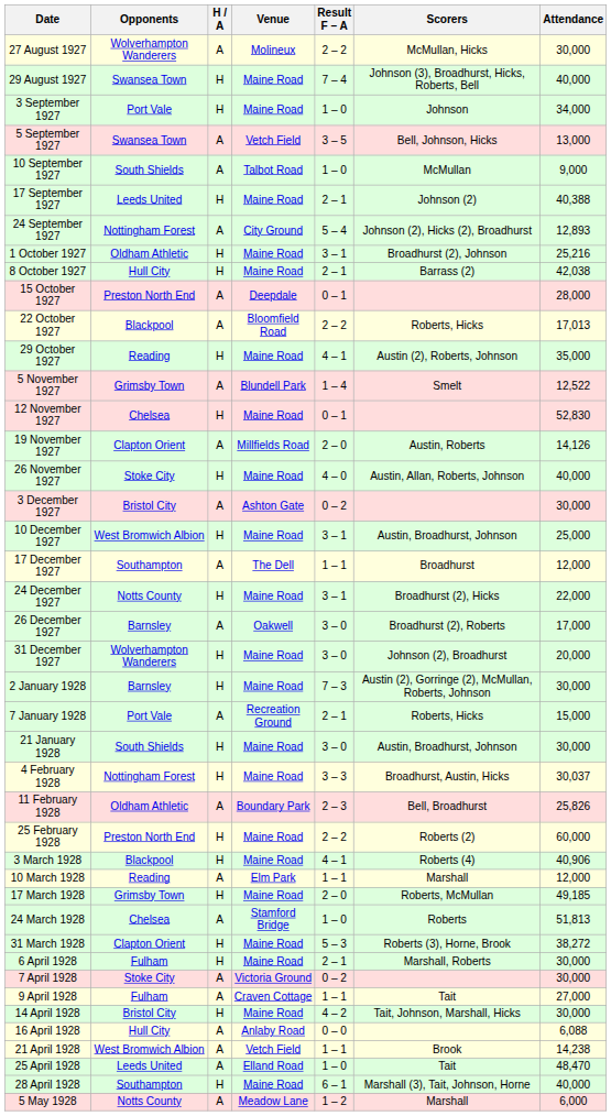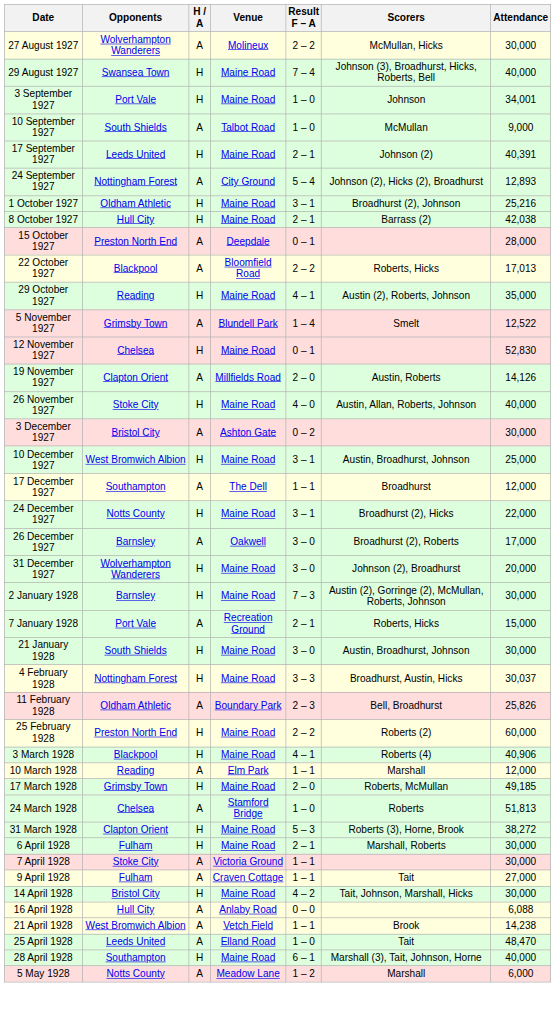 <table class="wikitable" style="text-align:center">
 <tr>
 <th>Date</th>
 <th>Opponents</th>
 <th>H / A</th>
 <th>Venue</th>
 <th>Result<br>F – A</th>
 <th>Scorers</th>
 <th>Attendance</th>
 </tr>
 <tr bgcolor="#ffffdd">
 <td>27 August 1927</td>
 <td><a href='#'>Wolverhampton Wanderers</a></td>
 <td>A</td>
 <td><a href='#'>Molineux</a></td>
 <td>2 – 2</td>
 <td>McMullan, Hicks</td>
 <td>30,000</td>
 </tr>
 <tr bgcolor="#ddffdd">
 <td>29 August 1927</td>
 <td><a href='#'>Swansea Town</a></td>
 <td>H</td>
 <td><a href='#'>Maine Road</a></td>
 <td>7 – 4</td>
 <td>Johnson (3), Broadhurst, Hicks, Roberts, Bell</td>
 <td>40,000</td>
 </tr>
 <tr bgcolor="#ddffdd">
 <td>3 September 1927</td>
 <td><a href='#'>Port Vale</a></td>
 <td>H</td>
 <td><a href='#'>Maine Road</a></td>
 <td>1 – 0</td>
 <td>Johnson</td>
-<td>34,000</td>
-</tr>
-<tr bgcolor="#ffdddd">
-<td>5 September 1927</td>
-<td><a href='#'>Swansea Town</a></td>
-<td>A</td>
-<td><a href='#'>Vetch Field</a></td>
-<td>3 – 5</td>
-<td>Bell, Johnson, Hicks</td>
-<td>13,000</td>
+<td>34,001</td>
 </tr>
 <tr bgcolor="#ddffdd">
 <td>10 September 1927</td>
 <td><a href='#'>South Shields</a></td>
 <td>A</td>
 <td><a href='#'>Talbot Road</a></td>
 <td>1 – 0</td>
 <td>McMullan</td>
 <td>9,000</td>
 </tr>
 <tr bgcolor="#ddffdd">
 <td>17 September 1927</td>
 <td><a href='#'>Leeds United</a></td>
 <td>H</td>
 <td><a href='#'>Maine Road</a></td>
 <td>2 – 1</td>
 <td>Johnson (2)</td>
-<td>40,388</td>
+<td>40,391</td>
 </tr>
 <tr bgcolor="#ddffdd">
 <td>24 September 1927</td>
 <td><a href='#'>Nottingham Forest</a></td>
 <td>A</td>
 <td><a href='#'>City Ground</a></td>
 <td>5 – 4</td>
 <td>Johnson (2), Hicks (2), Broadhurst</td>
 <td>12,893</td>
 </tr>
 <tr bgcolor="#ddffdd">
 <td>1 October 1927</td>
 <td><a href='#'>Oldham Athletic</a></td>
 <td>H</td>
 <td><a href='#'>Maine Road</a></td>
 <td>3 – 1</td>
 <td>Broadhurst (2), Johnson</td>
 <td>25,216</td>
 </tr>
 <tr bgcolor="#ddffdd">
 <td>8 October 1927</td>
 <td><a href='#'>Hull City</a></td>
 <td>H</td>
 <td><a href='#'>Maine Road</a></td>
 <td>2 – 1</td>
 <td>Barrass (2)</td>
 <td>42,038</td>
 </tr>
 <tr bgcolor="#ffdddd">
 <td>15 October 1927</td>
 <td><a href='#'>Preston North End</a></td>
 <td>A</td>
 <td><a href='#'>Deepdale</a></td>
 <td>0 – 1</td>
 <td></td>
 <td>28,000</td>
 </tr>
 <tr bgcolor="#ffffdd">
 <td>22 October 1927</td>
 <td><a href='#'>Blackpool</a></td>
 <td>A</td>
 <td><a href='#'>Bloomfield Road</a></td>
 <td>2 – 2</td>
 <td>Roberts, Hicks</td>
 <td>17,013</td>
 </tr>
 <tr bgcolor="#ddffdd">
 <td>29 October 1927</td>
 <td><a href='#'>Reading</a></td>
 <td>H</td>
 <td><a href='#'>Maine Road</a></td>
 <td>4 – 1</td>
 <td>Austin (2), Roberts, Johnson</td>
 <td>35,000</td>
 </tr>
 <tr bgcolor="#ffdddd">
 <td>5 November 1927</td>
 <td><a href='#'>Grimsby Town</a></td>
 <td>A</td>
 <td><a href='#'>Blundell Park</a></td>
 <td>1 – 4</td>
 <td>Smelt</td>
 <td>12,522</td>
 </tr>
 <tr bgcolor="#ffdddd">
 <td>12 November 1927</td>
 <td><a href='#'>Chelsea</a></td>
 <td>H</td>
 <td><a href='#'>Maine Road</a></td>
 <td>0 – 1</td>
 <td></td>
 <td>52,830</td>
 </tr>
 <tr bgcolor="#ddffdd">
 <td>19 November 1927</td>
 <td><a href='#'>Clapton Orient</a></td>
 <td>A</td>
 <td><a href='#'>Millfields Road</a></td>
 <td>2 – 0</td>
 <td>Austin, Roberts</td>
 <td>14,126</td>
 </tr>
 <tr bgcolor="#ddffdd">
 <td>26 November 1927</td>
 <td><a href='#'>Stoke City</a></td>
 <td>H</td>
 <td><a href='#'>Maine Road</a></td>
 <td>4 – 0</td>
 <td>Austin, Allan, Roberts, Johnson</td>
 <td>40,000</td>
 </tr>
 <tr bgcolor="#ffdddd">
 <td>3 December 1927</td>
 <td><a href='#'>Bristol City</a></td>
 <td>A</td>
 <td><a href='#'>Ashton Gate</a></td>
 <td>0 – 2</td>
 <td></td>
 <td>30,000</td>
 </tr>
 <tr bgcolor="#ddffdd">
 <td>10 December 1927</td>
 <td><a href='#'>West Bromwich Albion</a></td>
 <td>H</td>
 <td><a href='#'>Maine Road</a></td>
 <td>3 – 1</td>
 <td>Austin, Broadhurst, Johnson</td>
 <td>25,000</td>
 </tr>
 <tr bgcolor="#ffffdd">
 <td>17 December 1927</td>
 <td><a href='#'>Southampton</a></td>
 <td>A</td>
 <td><a href='#'>The Dell</a></td>
 <td>1 – 1</td>
 <td>Broadhurst</td>
 <td>12,000</td>
 </tr>
 <tr bgcolor="#ddffdd">
 <td>24 December 1927</td>
 <td><a href='#'>Notts County</a></td>
 <td>H</td>
 <td><a href='#'>Maine Road</a></td>
 <td>3 – 1</td>
 <td>Broadhurst (2), Hicks</td>
 <td>22,000</td>
 </tr>
 <tr bgcolor="#ddffdd">
 <td>26 December 1927</td>
 <td><a href='#'>Barnsley</a></td>
 <td>A</td>
 <td><a href='#'>Oakwell</a></td>
 <td>3 – 0</td>
 <td>Broadhurst (2), Roberts</td>
 <td>17,000</td>
 </tr>
 <tr bgcolor="#ddffdd">
 <td>31 December 1927</td>
 <td><a href='#'>Wolverhampton Wanderers</a></td>
 <td>H</td>
 <td><a href='#'>Maine Road</a></td>
 <td>3 – 0</td>
 <td>Johnson (2), Broadhurst</td>
 <td>20,000</td>
 </tr>
 <tr bgcolor="#ddffdd">
 <td>2 January 1928</td>
 <td><a href='#'>Barnsley</a></td>
 <td>H</td>
 <td><a href='#'>Maine Road</a></td>
 <td>7 – 3</td>
 <td>Austin (2), Gorringe (2), McMullan, Roberts, Johnson</td>
 <td>30,000</td>
 </tr>
 <tr bgcolor="#ddffdd">
 <td>7 January 1928</td>
 <td><a href='#'>Port Vale</a></td>
 <td>A</td>
 <td><a href='#'>Recreation Ground</a></td>
 <td>2 – 1</td>
 <td>Roberts, Hicks</td>
 <td>15,000</td>
 </tr>
 <tr bgcolor="#ddffdd">
 <td>21 January 1928</td>
 <td><a href='#'>South Shields</a></td>
 <td>H</td>
 <td><a href='#'>Maine Road</a></td>
 <td>3 – 0</td>
 <td>Austin, Broadhurst, Johnson</td>
 <td>30,000</td>
 </tr>
 <tr bgcolor="#ffffdd">
 <td>4 February 1928</td>
 <td><a href='#'>Nottingham Forest</a></td>
 <td>H</td>
 <td><a href='#'>Maine Road</a></td>
 <td>3 – 3</td>
 <td>Broadhurst, Austin, Hicks</td>
 <td>30,037</td>
 </tr>
 <tr bgcolor="#ffdddd">
 <td>11 February 1928</td>
 <td><a href='#'>Oldham Athletic</a></td>
 <td>A</td>
 <td><a href='#'>Boundary Park</a></td>
 <td>2 – 3</td>
 <td>Bell, Broadhurst</td>
 <td>25,826</td>
 </tr>
 <tr bgcolor="#ffffdd">
 <td>25 February 1928</td>
 <td><a href='#'>Preston North End</a></td>
 <td>H</td>
 <td><a href='#'>Maine Road</a></td>
 <td>2 – 2</td>
 <td>Roberts (2)</td>
 <td>60,000</td>
 </tr>
 <tr bgcolor="#ddffdd">
 <td>3 March 1928</td>
 <td><a href='#'>Blackpool</a></td>
 <td>H</td>
 <td><a href='#'>Maine Road</a></td>
 <td>4 – 1</td>
 <td>Roberts (4)</td>
 <td>40,906</td>
 </tr>
 <tr bgcolor="#ffffdd">
 <td>10 March 1928</td>
 <td><a href='#'>Reading</a></td>
 <td>A</td>
 <td><a href='#'>Elm Park</a></td>
 <td>1 – 1</td>
 <td>Marshall</td>
 <td>12,000</td>
 </tr>
 <tr bgcolor="#ddffdd">
 <td>17 March 1928</td>
 <td><a href='#'>Grimsby Town</a></td>
 <td>H</td>
 <td><a href='#'>Maine Road</a></td>
 <td>2 – 0</td>
 <td>Roberts, McMullan</td>
 <td>49,185</td>
 </tr>
 <tr bgcolor="#ddffdd">
 <td>24 March 1928</td>
 <td><a href='#'>Chelsea</a></td>
 <td>A</td>
 <td><a href='#'>Stamford Bridge</a></td>
 <td>1 – 0</td>
 <td>Roberts</td>
 <td>51,813</td>
 </tr>
 <tr bgcolor="#ddffdd">
 <td>31 March 1928</td>
 <td><a href='#'>Clapton Orient</a></td>
 <td>H</td>
 <td><a href='#'>Maine Road</a></td>
 <td>5 – 3</td>
 <td>Roberts (3), Horne, Brook</td>
 <td>38,272</td>
 </tr>
 <tr bgcolor="#ddffdd">
 <td>6 April 1928</td>
 <td><a href='#'>Fulham</a></td>
 <td>H</td>
 <td><a href='#'>Maine Road</a></td>
 <td>2 – 1</td>
 <td>Marshall, Roberts</td>
 <td>30,000</td>
 </tr>
 <tr bgcolor="#ffdddd">
 <td>7 April 1928</td>
 <td><a href='#'>Stoke City</a></td>
 <td>A</td>
 <td><a href='#'>Victoria Ground</a></td>
-<td>0 – 2</td>
+<td>1 – 1</td>
 <td></td>
 <td>30,000</td>
 </tr>
 <tr bgcolor="#ffffdd">
 <td>9 April 1928</td>
 <td><a href='#'>Fulham</a></td>
 <td>A</td>
 <td><a href='#'>Craven Cottage</a></td>
 <td>1 – 1</td>
 <td>Tait</td>
 <td>27,000</td>
 </tr>
 <tr bgcolor="#ddffdd">
 <td>14 April 1928</td>
 <td><a href='#'>Bristol City</a></td>
 <td>H</td>
 <td><a href='#'>Maine Road</a></td>
 <td>4 – 2</td>
 <td>Tait, Johnson, Marshall, Hicks</td>
 <td>30,000</td>
 </tr>
 <tr bgcolor="#ffffdd">
 <td>16 April 1928</td>
 <td><a href='#'>Hull City</a></td>
 <td>A</td>
 <td><a href='#'>Anlaby Road</a></td>
 <td>0 – 0</td>
 <td></td>
 <td>6,088</td>
 </tr>
 <tr bgcolor="#ffffdd">
 <td>21 April 1928</td>
 <td><a href='#'>West Bromwich Albion</a></td>
 <td>A</td>
 <td><a href='#'>Vetch Field</a></td>
 <td>1 – 1</td>
 <td>Brook</td>
 <td>14,238</td>
 </tr>
 <tr bgcolor="#ddffdd">
 <td>25 April 1928</td>
 <td><a href='#'>Leeds United</a></td>
 <td>A</td>
 <td><a href='#'>Elland Road</a></td>
 <td>1 – 0</td>
 <td>Tait</td>
 <td>48,470</td>
 </tr>
 <tr bgcolor="#ddffdd">
 <td>28 April 1928</td>
 <td><a href='#'>Southampton</a></td>
 <td>H</td>
 <td><a href='#'>Maine Road</a></td>
 <td>6 – 1</td>
 <td>Marshall (3), Tait, Johnson, Horne</td>
 <td>40,000</td>
 </tr>
 <tr bgcolor="#ffdddd">
 <td>5 May 1928</td>
 <td><a href='#'>Notts County</a></td>
 <td>A</td>
 <td><a href='#'>Meadow Lane</a></td>
 <td>1 – 2</td>
 <td>Marshall</td>
 <td>6,000</td>
 </tr>
 </table>
